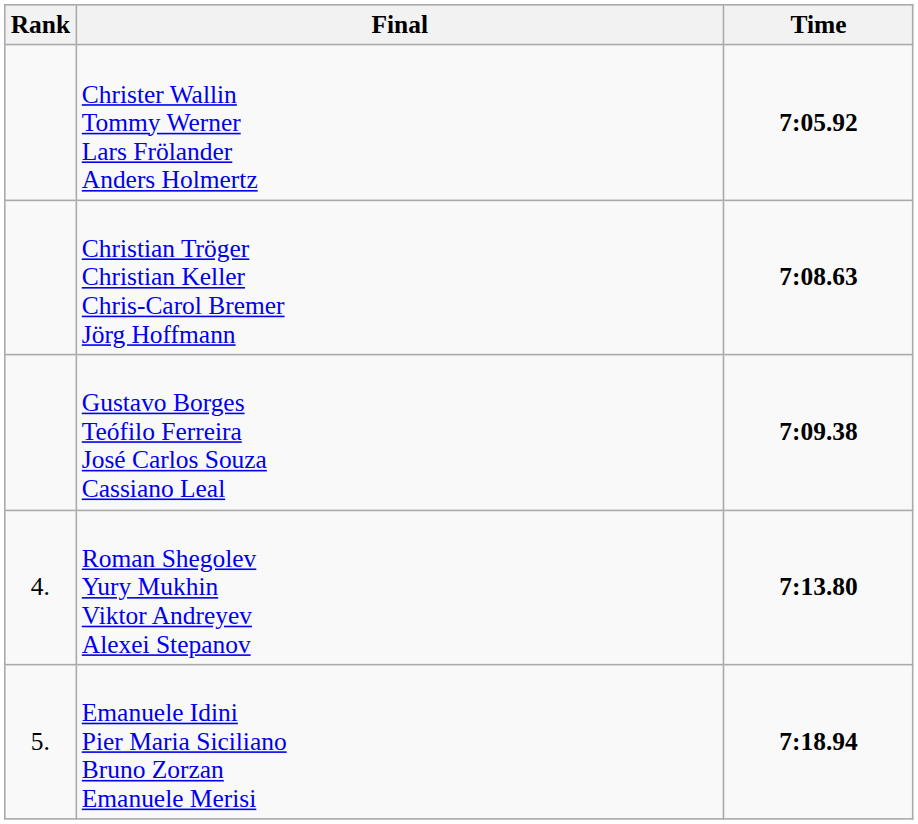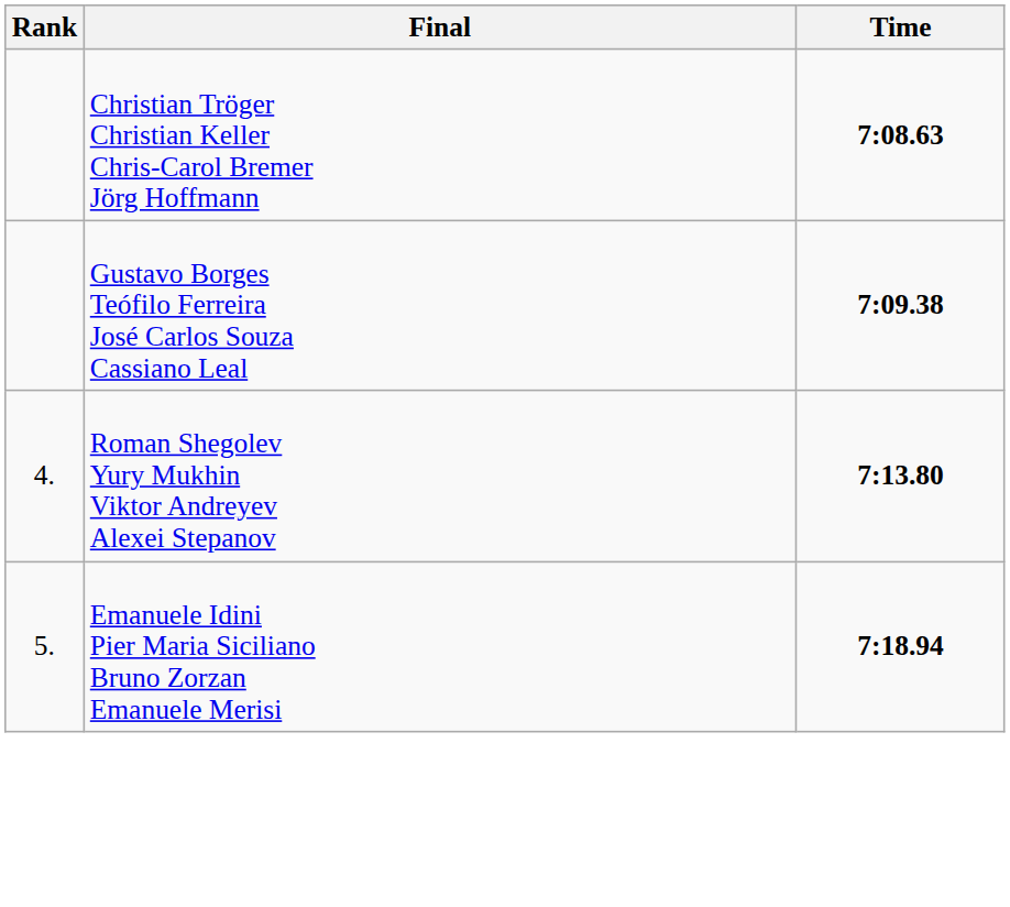 <table class="wikitable">
 <tr>
 <th>Rank</th>
 <th style="width: 25em">Final</th>
 <th style="width: 7em">Time</th>
-</tr>
-<tr>
-<td align="center"></td>
-<td><strong></strong><br><a href='#'>Christer Wallin</a><br><a href='#'>Tommy Werner</a><br><a href='#'>Lars Frölander</a><br><a href='#'>Anders Holmertz</a></td>
-<td align="center"><strong>7:05.92</strong></td>
 </tr>
 <tr>
 <td align="center"></td>
 <td><strong></strong><br><a href='#'>Christian Tröger</a><br><a href='#'>Christian Keller</a><br><a href='#'>Chris-Carol Bremer</a><br><a href='#'>Jörg Hoffmann</a></td>
 <td align="center"><strong>7:08.63</strong></td>
 </tr>
 <tr>
 <td align="center"></td>
 <td><strong></strong><br><a href='#'>Gustavo Borges</a><br><a href='#'>Teófilo Ferreira</a><br><a href='#'>José Carlos Souza</a><br><a href='#'>Cassiano Leal</a></td>
 <td align="center"><strong>7:09.38</strong></td>
 </tr>
 <tr>
 <td align="center">4.</td>
 <td><strong></strong><br><a href='#'>Roman Shegolev</a><br><a href='#'>Yury Mukhin</a><br><a href='#'>Viktor Andreyev</a><br><a href='#'>Alexei Stepanov</a></td>
 <td align="center"><strong>7:13.80</strong></td>
 </tr>
 <tr>
 <td align="center">5.</td>
 <td><strong></strong><br><a href='#'>Emanuele Idini</a><br><a href='#'>Pier Maria Siciliano</a><br><a href='#'>Bruno Zorzan</a><br><a href='#'>Emanuele Merisi</a></td>
 <td align="center"><strong>7:18.94</strong></td>
 </tr>
 </table>
